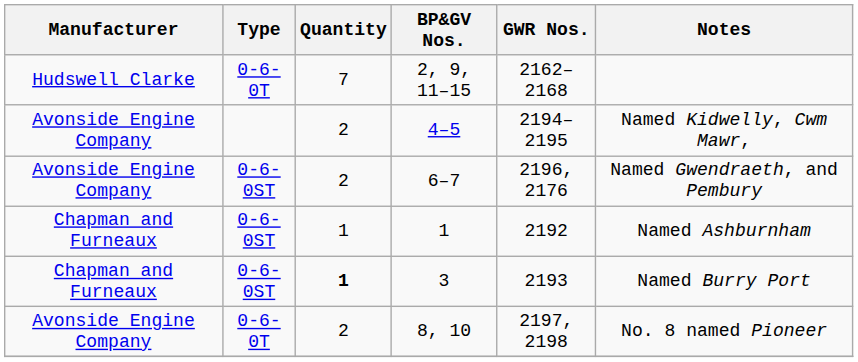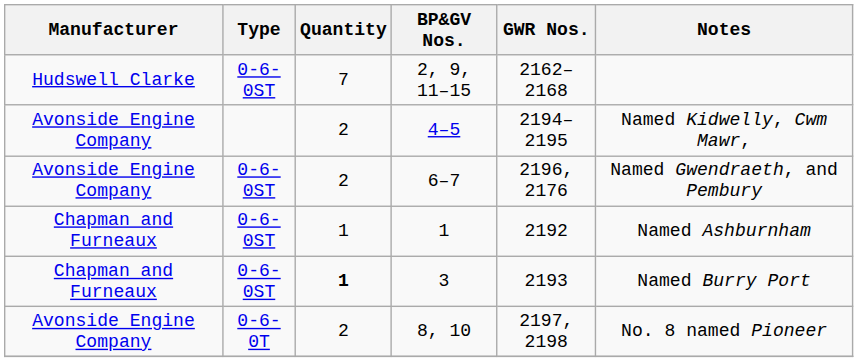 <table class=wikitable style=text-align:center>
 <tr>
 <th>Manufacturer</th>
 <th>Type</th>
 <th>Quantity</th>
 <th>BP&GV Nos.</th>
 <th>GWR Nos.</th>
 <th>Notes</th>
 </tr>
 <tr>
 <td><a href='#'>Hudswell Clarke</a></td>
-<td><a href='#'>0-6-0T</a></td>
+<td><a href='#'>0-6-0ST</a></td>
 <td>7</td>
 <td>2, 9, 11–15</td>
 <td>2162–2168</td>
 <td></td>
 </tr>
 <tr>
 <td><a href='#'>Avonside Engine Company</a></td>
 <td></td>
 <td>2</td>
 <td><a href='#'>4–5</a></td>
 <td>2194–2195</td>
 <td>Named <em>Kidwelly</em>, <em>Cwm Mawr</em>,</td>
 </tr>
 <tr>
 <td><a href='#'>Avonside Engine Company</a></td>
 <td><a href='#'>0-6-0ST</a></td>
 <td>2</td>
 <td>6–7</td>
 <td>2196, 2176</td>
 <td>Named <em>Gwendraeth</em>, and <em>Pembury</em></td>
 </tr>
 <tr>
 <td><a href='#'>Chapman and Furneaux</a></td>
 <td><a href='#'>0-6-0ST</a></td>
 <td>1</td>
 <td>1</td>
 <td>2192</td>
 <td>Named <em>Ashburnham</em></td>
 </tr>
 <tr>
 <td><a href='#'>Chapman and Furneaux</a></td>
 <td><a href='#'>0-6-0ST</a></td>
 <td><strong>1</strong></td>
 <td>3</td>
 <td>2193</td>
 <td>Named <em>Burry Port</em></td>
 </tr>
 <tr>
 <td><a href='#'>Avonside Engine Company</a></td>
 <td><a href='#'>0-6-0T</a></td>
 <td>2</td>
 <td>8, 10</td>
 <td>2197, 2198</td>
 <td>No. 8 named <em>Pioneer</em></td>
 </tr>
 <tr>
 </tr>
 </table>
